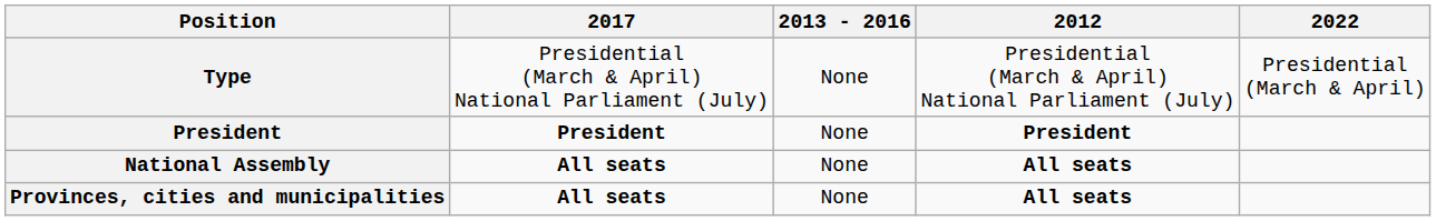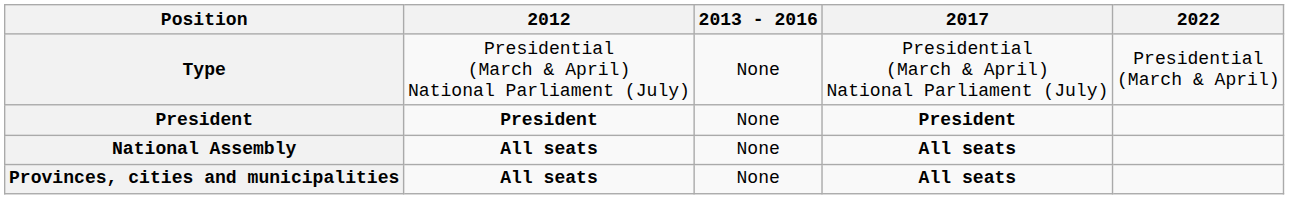 <table class="wikitable" style="text-align:center;">
 <tr>
 <th>Position</th>
+<th>2012</th>
+<th>2013 - 2016</th>
 <th>2017</th>
-<th>2013 - 2016</th>
-<th>2012</th>
 <th>2022</th>
 </tr>
 <tr>
 <th>Type</th>
 <td>Presidential<br>(March & April)<br>National Parliament (July)</td>
 <td>None</td>
 <td>Presidential<br>(March & April)<br>National Parliament (July)</td>
 <td>Presidential<br>(March & April)</td>
 </tr>
 <tr>
 <th>President</th>
 <td><strong>President</strong></td>
 <td>None</td>
 <td><strong>President</strong></td>
 <td></td>
 </tr>
 <tr>
 <th>National Assembly</th>
 <td><strong>All seats</strong></td>
 <td>None</td>
 <td><strong>All seats</strong></td>
 <td></td>
 </tr>
 <tr>
 <th>Provinces, cities and municipalities</th>
 <td><strong>All seats</strong></td>
 <td>None</td>
 <td><strong>All seats</strong></td>
 <td></td>
 </tr>
 </table>
